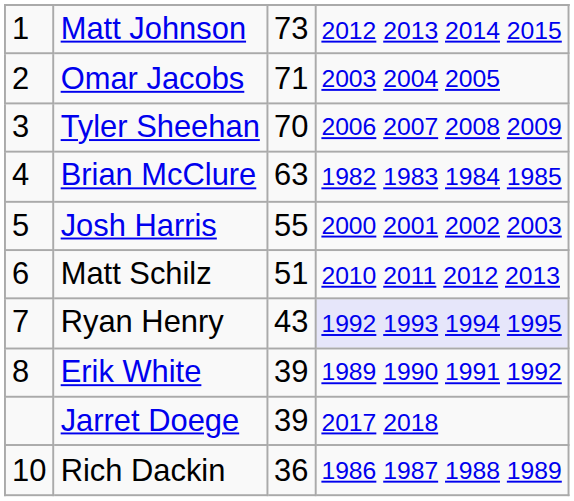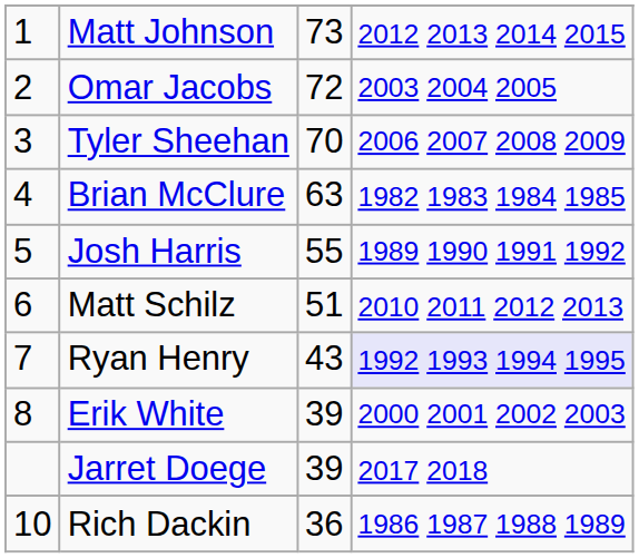 <table class="wikitable">
 <tr>
 </tr>
 <tr>
 <td>1</td>
 <td><a href='#'>Matt Johnson</a></td>
 <td>73</td>
 <td style="font-size:80%;"><a href='#'>2012</a> <a href='#'>2013</a> <a href='#'>2014</a> <a href='#'>2015</a></td>
 </tr>
 <tr>
 <td>2</td>
 <td><a href='#'>Omar Jacobs</a></td>
-<td>71</td>
+<td>72</td>
 <td style="font-size:80%;"><a href='#'>2003</a> <a href='#'>2004</a> <a href='#'>2005</a></td>
 </tr>
 <tr>
 <td>3</td>
 <td><a href='#'>Tyler Sheehan</a></td>
 <td>70</td>
 <td style="font-size:80%;"><a href='#'>2006</a> <a href='#'>2007</a> <a href='#'>2008</a> <a href='#'>2009</a></td>
 </tr>
 <tr>
 <td>4</td>
 <td><a href='#'>Brian McClure</a></td>
 <td>63</td>
 <td style="font-size:80%;"><a href='#'>1982</a> <a href='#'>1983</a> <a href='#'>1984</a> <a href='#'>1985</a></td>
 </tr>
 <tr>
 <td>5</td>
 <td><a href='#'>Josh Harris</a></td>
 <td>55</td>
-<td style="font-size:80%;"><a href='#'>2000</a> <a href='#'>2001</a> <a href='#'>2002</a> <a href='#'>2003</a></td>
+<td style="font-size:80%;"><a href='#'>1989</a> <a href='#'>1990</a> <a href='#'>1991</a> <a href='#'>1992</a></td>
 </tr>
 <tr>
 <td>6</td>
 <td>Matt Schilz</td>
 <td>51</td>
 <td style="font-size:80%;"><a href='#'>2010</a> <a href='#'>2011</a> <a href='#'>2012</a> <a href='#'>2013</a></td>
 </tr>
 <tr>
 <td>7</td>
 <td>Ryan Henry</td>
 <td>43</td>
 <td style="background: lavender; font-size:80%;"><a href='#'>1992</a> <a href='#'>1993</a> <a href='#'>1994</a> <a href='#'>1995</a></td>
 </tr>
 <tr>
 <td>8</td>
 <td><a href='#'>Erik White</a></td>
 <td>39</td>
-<td style="font-size:80%;"><a href='#'>1989</a> <a href='#'>1990</a> <a href='#'>1991</a> <a href='#'>1992</a></td>
+<td style="font-size:80%;"><a href='#'>2000</a> <a href='#'>2001</a> <a href='#'>2002</a> <a href='#'>2003</a></td>
 </tr>
 <tr>
 <td></td>
 <td><a href='#'>Jarret Doege</a></td>
 <td>39</td>
 <td style="font-size:80%;"><a href='#'>2017</a> <a href='#'>2018</a></td>
 </tr>
 <tr>
 <td>10</td>
 <td>Rich Dackin</td>
 <td>36</td>
 <td style="font-size:80%;"><a href='#'>1986</a> <a href='#'>1987</a> <a href='#'>1988</a> <a href='#'>1989</a></td>
 </tr>
 </table>
